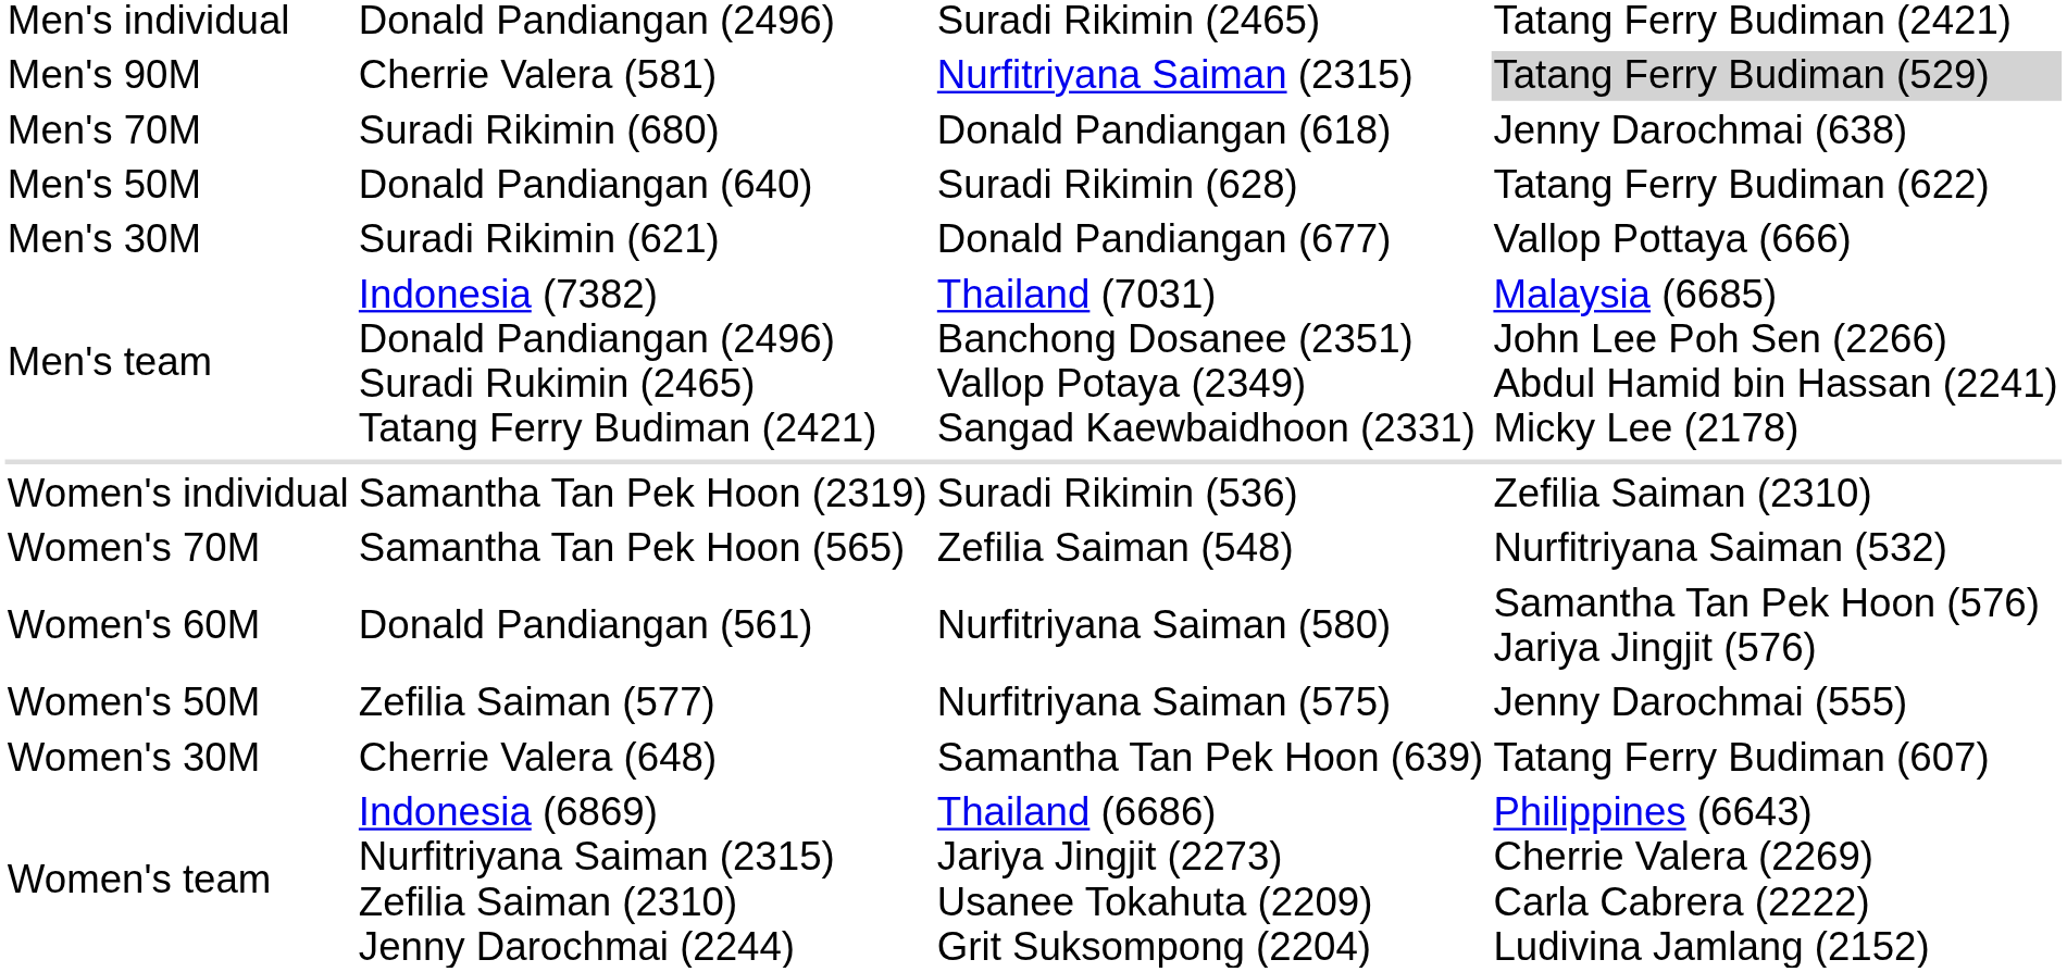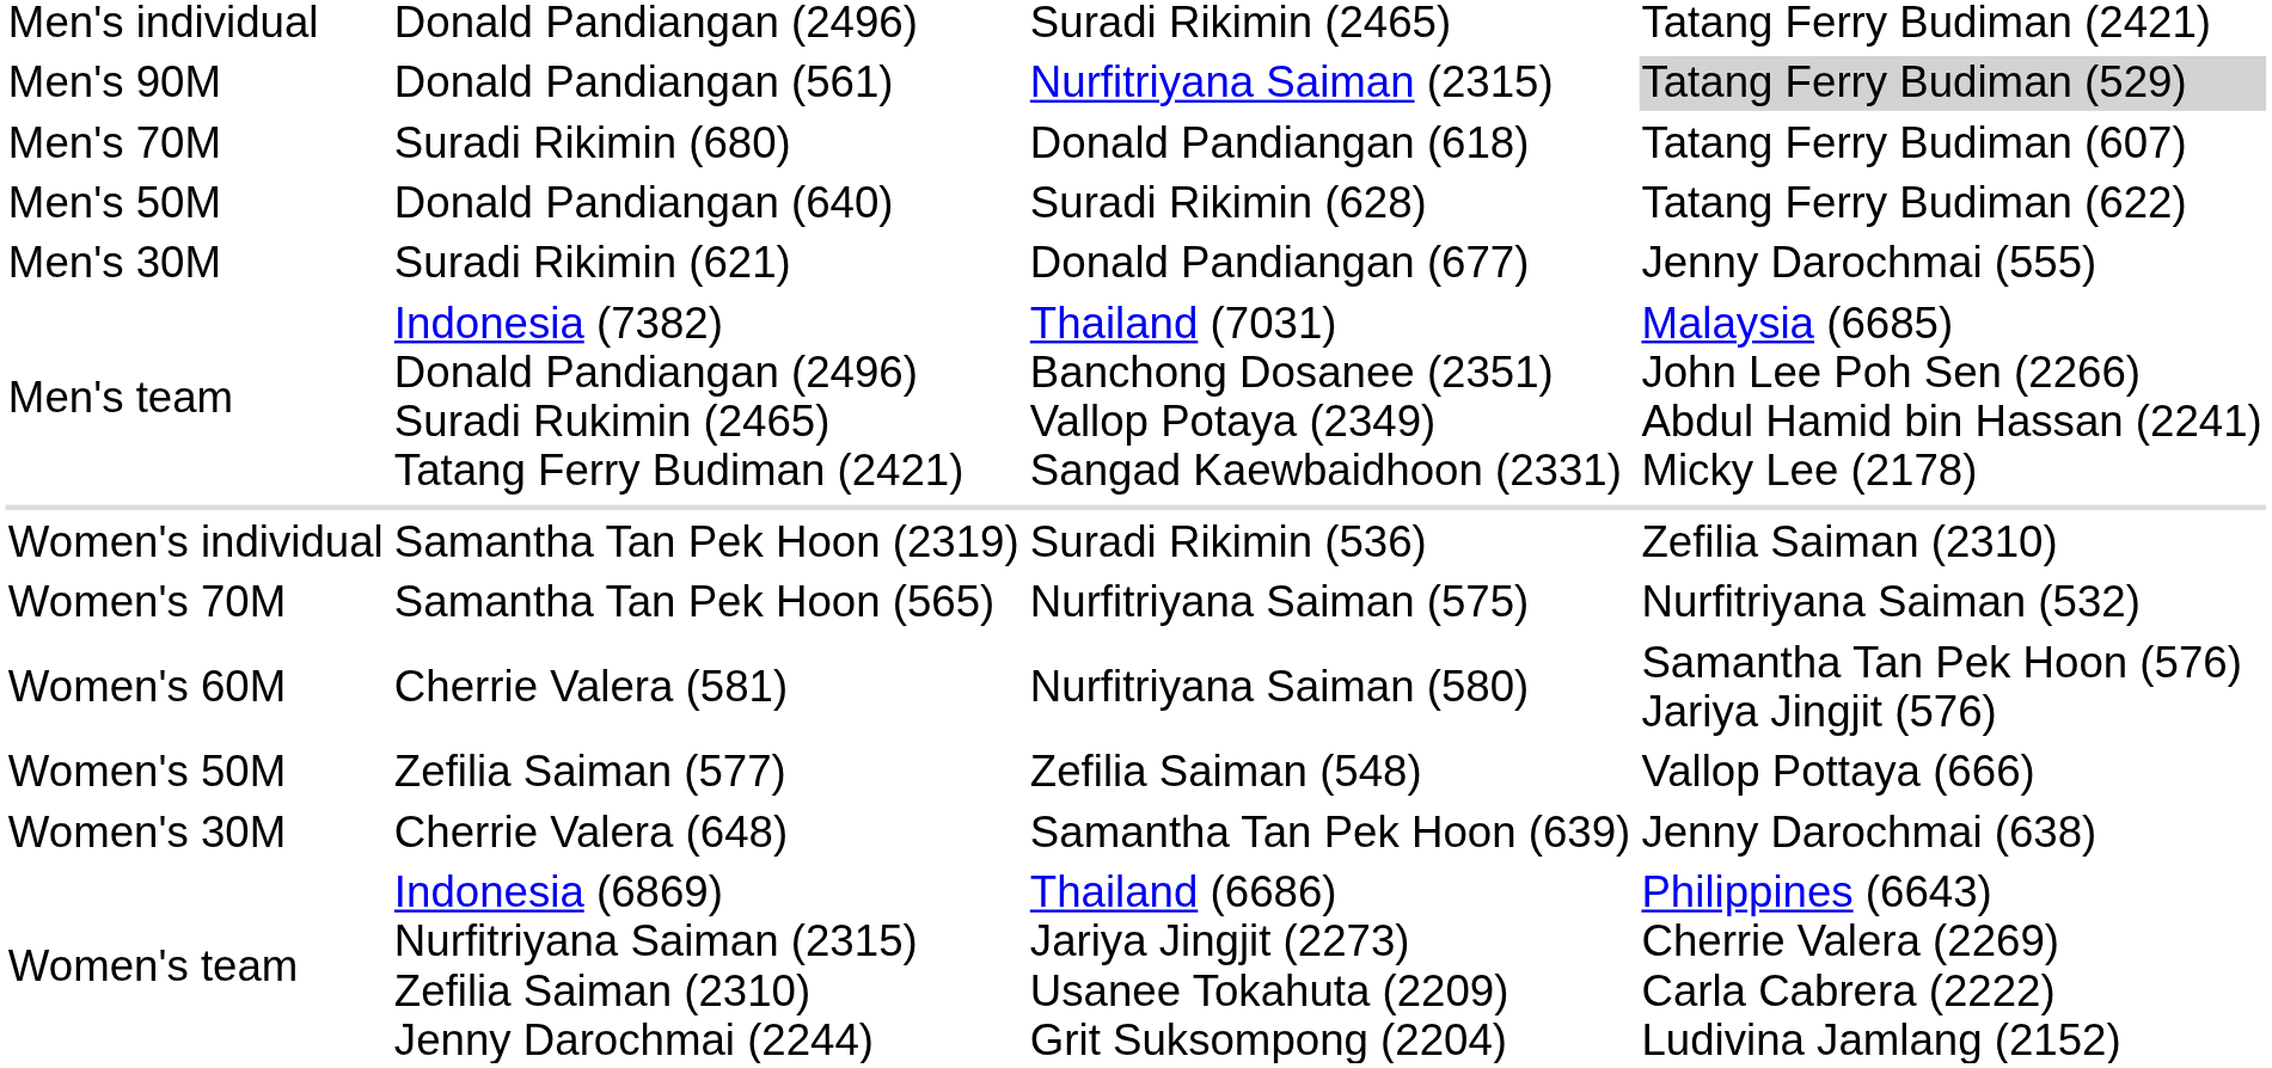 <table>
 <tr>
 <td>Men's individual<br></td>
 <td> Donald Pandiangan (2496)</td>
 <td> Suradi Rikimin (2465)</td>
 <td> Tatang Ferry Budiman (2421)</td>
 </tr>
 <tr>
 <td>Men's 90M</td>
-<td> Cherrie Valera (581)</td>
+<td> Donald Pandiangan (561)</td>
 <td> <a href='#'>Nurfitriyana Saiman</a> (2315)</td>
 <td style="background: lightgrey;"> Tatang Ferry Budiman (529)</td>
 </tr>
 <tr>
 <td>Men's 70M</td>
 <td> Suradi Rikimin (680)</td>
 <td> Donald Pandiangan (618)</td>
-<td> Jenny Darochmai (638)</td>
+<td> Tatang Ferry Budiman (607)</td>
 </tr>
 <tr>
 <td>Men's 50M</td>
 <td> Donald Pandiangan (640)</td>
 <td> Suradi Rikimin (628)</td>
 <td> Tatang Ferry Budiman (622)</td>
 </tr>
 <tr>
 <td>Men's 30M</td>
 <td> Suradi Rikimin (621)</td>
 <td> Donald Pandiangan (677)</td>
-<td> Vallop Pottaya (666)</td>
+<td> Jenny Darochmai (555)</td>
 </tr>
 <tr>
 <td>Men's team</td>
 <td> <a href='#'>Indonesia</a> (7382)<br>Donald Pandiangan (2496)<br>Suradi Rukimin (2465)<br>Tatang Ferry Budiman (2421)</td>
 <td> <a href='#'>Thailand</a> (7031)<br>Banchong Dosanee (2351)<br>Vallop Potaya (2349)<br>Sangad Kaewbaidhoon (2331)</td>
 <td> <a href='#'>Malaysia</a> (6685)<br>John Lee Poh Sen (2266)<br>Abdul Hamid bin Hassan (2241)<br>Micky Lee (2178)</td>
 </tr>
 <tr style="background:#dddddd;">
 <td colspan=7></td>
 </tr>
 <tr>
 <td>Women's individual</td>
 <td> Samantha Tan Pek Hoon (2319)</td>
 <td> Suradi Rikimin (536)</td>
 <td> Zefilia Saiman (2310)</td>
 </tr>
 <tr>
 <td>Women's 70M</td>
 <td> Samantha Tan Pek Hoon (565)</td>
-<td> Zefilia Saiman (548)</td>
+<td> Nurfitriyana Saiman (575)</td>
 <td> Nurfitriyana Saiman (532)</td>
 </tr>
 <tr>
 <td>Women's 60M</td>
-<td> Donald Pandiangan (561)</td>
+<td> Cherrie Valera (581)</td>
 <td> Nurfitriyana Saiman (580)</td>
 <td> Samantha Tan Pek Hoon (576)<br> Jariya Jingjit (576)</td>
 </tr>
 <tr>
 <td>Women's 50M</td>
 <td> Zefilia Saiman (577)</td>
-<td> Nurfitriyana Saiman (575)</td>
-<td> Jenny Darochmai (555)</td>
+<td> Zefilia Saiman (548)</td>
+<td> Vallop Pottaya (666)</td>
 </tr>
 <tr>
 <td>Women's 30M</td>
 <td> Cherrie Valera (648)</td>
 <td> Samantha Tan Pek Hoon (639)</td>
-<td> Tatang Ferry Budiman (607)</td>
+<td> Jenny Darochmai (638)</td>
 </tr>
 <tr>
 <td>Women's team<br></td>
 <td> <a href='#'>Indonesia</a> (6869)<br>Nurfitriyana Saiman (2315)<br>Zefilia Saiman (2310)<br>Jenny Darochmai (2244)</td>
 <td> <a href='#'>Thailand</a> (6686)<br>Jariya Jingjit (2273)<br>Usanee Tokahuta (2209)<br>Grit Suksompong (2204)</td>
 <td> <a href='#'>Philippines</a> (6643)<br>Cherrie Valera (2269)<br>Carla Cabrera (2222)<br>Ludivina Jamlang (2152)</td>
 </tr>
 </table>
